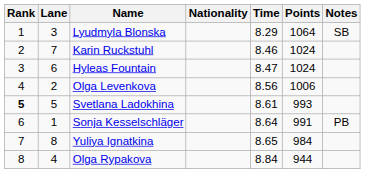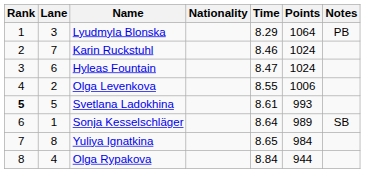 <table class="wikitable sortable" style="text-align:center">
 <tr>
 <th>Rank</th>
 <th>Lane</th>
 <th>Name</th>
 <th>Nationality</th>
 <th>Time</th>
 <th>Points</th>
 <th>Notes</th>
 </tr>
 <tr>
 <td>1</td>
 <td>3</td>
 <td align="left"><a href='#'>Lyudmyla Blonska</a></td>
 <td align=left></td>
 <td>8.29</td>
 <td>1064</td>
-<td>SB</td>
+<td>PB</td>
 </tr>
 <tr>
 <td>2</td>
 <td>7</td>
 <td align="left"><a href='#'>Karin Ruckstuhl</a></td>
 <td align=left></td>
 <td>8.46</td>
 <td>1024</td>
 <td></td>
 </tr>
 <tr>
 <td>3</td>
 <td>6</td>
 <td align="left"><a href='#'>Hyleas Fountain</a></td>
 <td align=left></td>
 <td>8.47</td>
 <td>1024</td>
 <td></td>
 </tr>
 <tr>
 <td>4</td>
 <td>2</td>
 <td align="left"><a href='#'>Olga Levenkova</a></td>
 <td align=left></td>
-<td>8.56</td>
+<td>8.55</td>
 <td>1006</td>
 <td></td>
 </tr>
 <tr>
 <td><strong>5</strong></td>
 <td>5</td>
 <td align="left"><a href='#'>Svetlana Ladokhina</a></td>
 <td align=left></td>
 <td>8.61</td>
 <td>993</td>
 <td></td>
 </tr>
 <tr>
 <td>6</td>
 <td>1</td>
 <td align="left"><a href='#'>Sonja Kesselschläger</a></td>
 <td align=left></td>
 <td>8.64</td>
-<td>991</td>
-<td>PB</td>
+<td>989</td>
+<td>SB</td>
 </tr>
 <tr>
 <td>7</td>
 <td>8</td>
 <td align="left"><a href='#'>Yuliya Ignatkina</a></td>
 <td align=left></td>
 <td>8.65</td>
 <td>984</td>
 <td></td>
 </tr>
 <tr>
 <td>8</td>
 <td>4</td>
 <td align="left"><a href='#'>Olga Rypakova</a></td>
 <td align=left></td>
 <td>8.84</td>
 <td>944</td>
 <td></td>
 </tr>
 </table>
